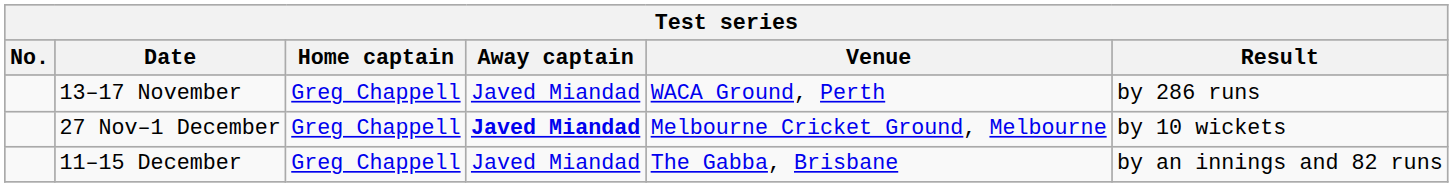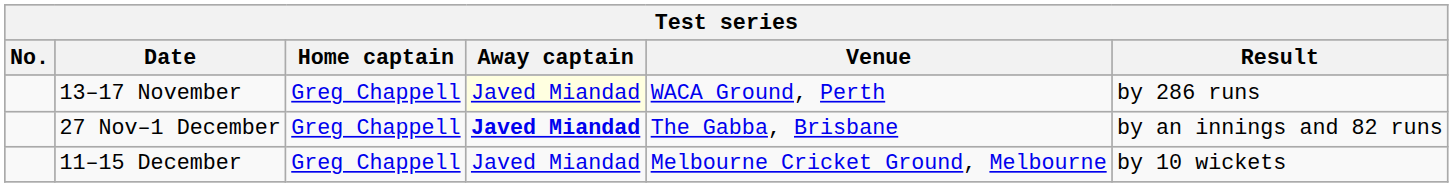 <table class="wikitable">
 <tr>
 <th colspan="9">Test series</th>
 </tr>
 <tr>
 <th>No.</th>
 <th>Date</th>
 <th>Home captain</th>
 <th>Away captain</th>
 <th>Venue</th>
 <th>Result</th>
 </tr>
 <tr>
 <td></td>
 <td>13–17 November</td>
 <td><a href='#'>Greg Chappell</a></td>
-<td><a href='#'>Javed Miandad</a></td>
+<td style="background: lightyellow;"><a href='#'>Javed Miandad</a></td>
 <td><a href='#'>WACA Ground</a>, <a href='#'>Perth</a></td>
 <td> by 286 runs</td>
 </tr>
 <tr>
 <td></td>
 <td>27 Nov–1 December</td>
 <td><a href='#'>Greg Chappell</a></td>
 <td><strong><a href='#'>Javed Miandad</a></strong></td>
-<td><a href='#'>Melbourne Cricket Ground</a>, <a href='#'>Melbourne</a></td>
-<td> by 10 wickets</td>
+<td><a href='#'>The Gabba</a>, <a href='#'>Brisbane</a></td>
+<td> by an innings and 82 runs</td>
 </tr>
 <tr>
 <td></td>
 <td>11–15 December</td>
 <td><a href='#'>Greg Chappell</a></td>
 <td><a href='#'>Javed Miandad</a></td>
-<td><a href='#'>The Gabba</a>, <a href='#'>Brisbane</a></td>
-<td> by an innings and 82 runs</td>
+<td><a href='#'>Melbourne Cricket Ground</a>, <a href='#'>Melbourne</a></td>
+<td> by 10 wickets</td>
 </tr>
 </table>
